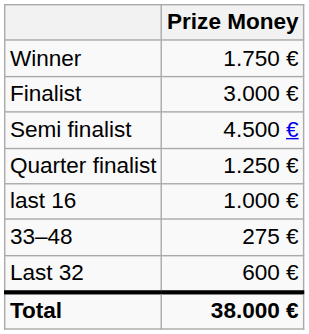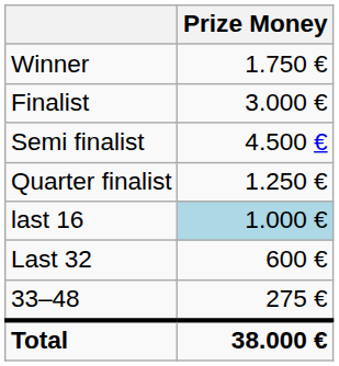 <table class="wikitable sortable">
 <tr>
 <th></th>
 <th>Prize Money</th>
 </tr>
 <tr>
 <td>Winner</td>
 <td style="text-align:right">1.750 €</td>
 </tr>
 <tr>
 <td>Finalist</td>
 <td style="text-align:right">3.000 €</td>
 </tr>
 <tr>
 <td>Semi finalist</td>
 <td style="text-align:right">4.500 <a href='#'>€</a></td>
 </tr>
 <tr>
 <td>Quarter finalist</td>
 <td style="text-align:right">1.250 €</td>
 </tr>
 <tr>
 <td>last 16</td>
-<td style="text-align:right">1.000 €</td>
+<td style="background: lightblue; text-align:right">1.000 €</td>
+</tr>
+<tr>
+<td>Last 32</td>
+<td style="text-align:right">600 €</td>
 </tr>
 <tr>
 <td>33–48</td>
 <td style="text-align:right">275 €</td>
 </tr>
 <tr>
-<td>Last 32</td>
-<td style="text-align:right">600 €</td>
-</tr>
-<tr>
 <td style="border-top:medium solid"><strong>Total</strong></td>
 <td style="border-top:medium solid; text-align:right"><strong>38.000 €</strong></td>
 </tr>
 </table>
